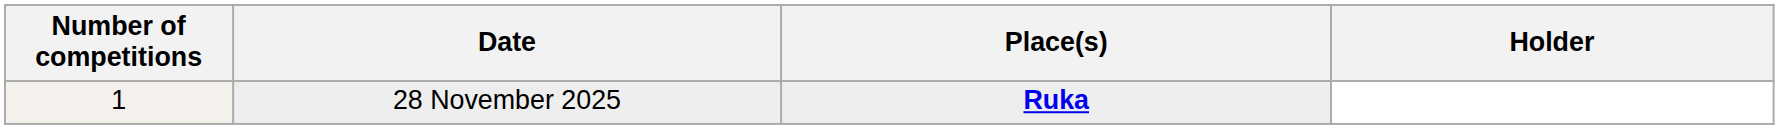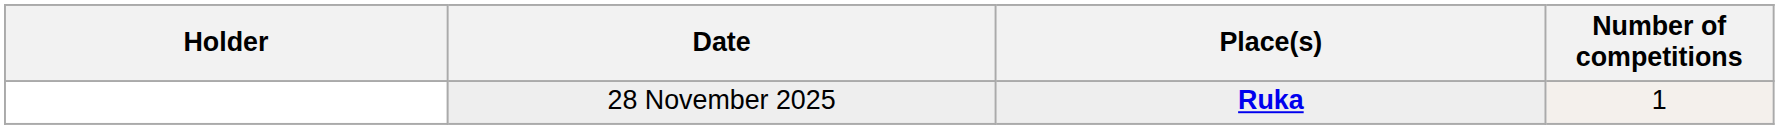 <table class="wikitable plainrowheaders" style="background:#fff; font-size:86%; line-height:16px; border:grey solid 1px; border-collapse:collapse;">
 <tr>
-<th style="width:8em;">Number of competitions</th>
+<th style="width:16em;"> Holder</th>
 <th style="width:20em;">Date</th>
 <th style="width:20em;">Place(s)</th>
-<th style="width:16em;"> Holder</th>
+<th style="width:8em;">Number of competitions</th>
 </tr>
 <tr>
-<td align=center bgcolor=#F4F0EC>1</td>
+<td></td>
 <td align=center bgcolor=#EEEEEE>28 November 2025</td>
 <td align=center bgcolor=#EEEEEE><strong> <a href='#'>Ruka</a></strong></td>
-<td></td>
+<td align=center bgcolor=#F4F0EC>1</td>
 </tr>
 </table>
